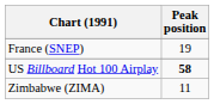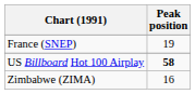 <table class="wikitable sortable">
 <tr>
 <th>Chart (1991)</th>
 <th>Peak<br>position</th>
 </tr>
 <tr>
 </tr>
 <tr>
 </tr>
 <tr>
 </tr>
 <tr>
 <td>France (<a href='#'>SNEP</a>)</td>
 <td align="center">19</td>
 </tr>
 <tr>
 </tr>
 <tr>
 </tr>
 <tr>
 </tr>
 <tr>
 </tr>
 <tr>
 </tr>
 <tr>
 <td>US <em><a href='#'>Billboard</a></em> <a href='#'>Hot 100 Airplay</a></td>
 <td align="center"><strong>58</strong></td>
 </tr>
 <tr>
 <td>Zimbabwe (ZIMA)</td>
-<td align="center">11</td>
+<td align="center">16</td>
 </tr>
 </table>
